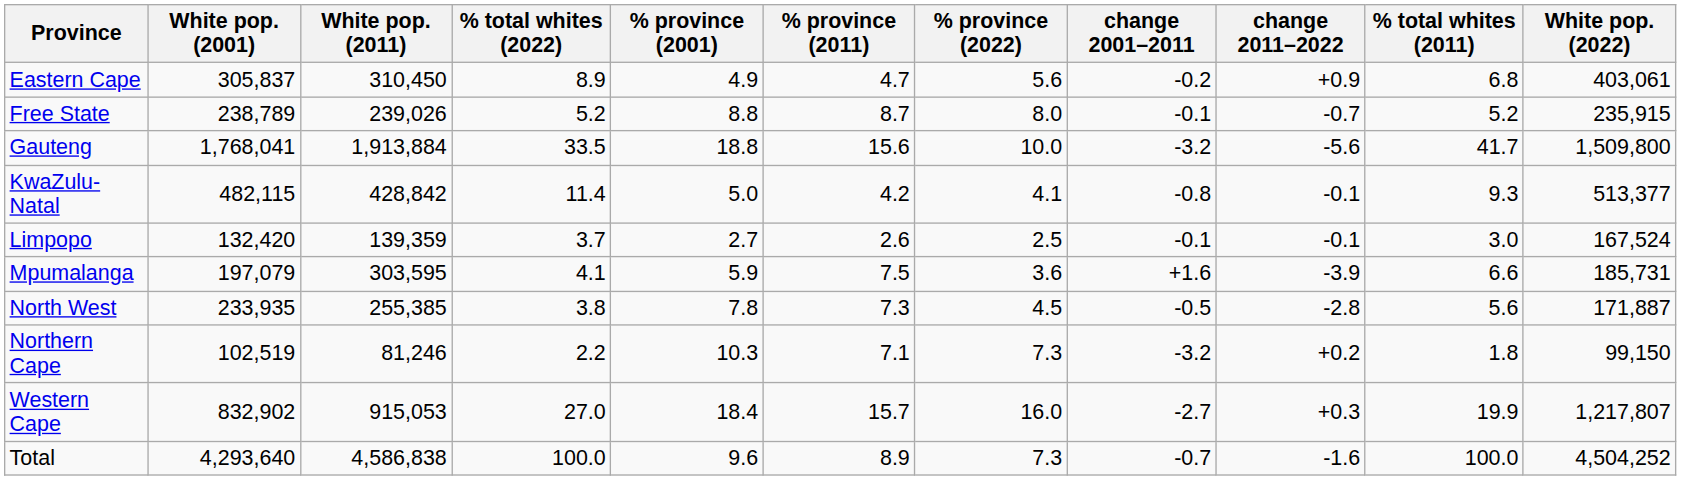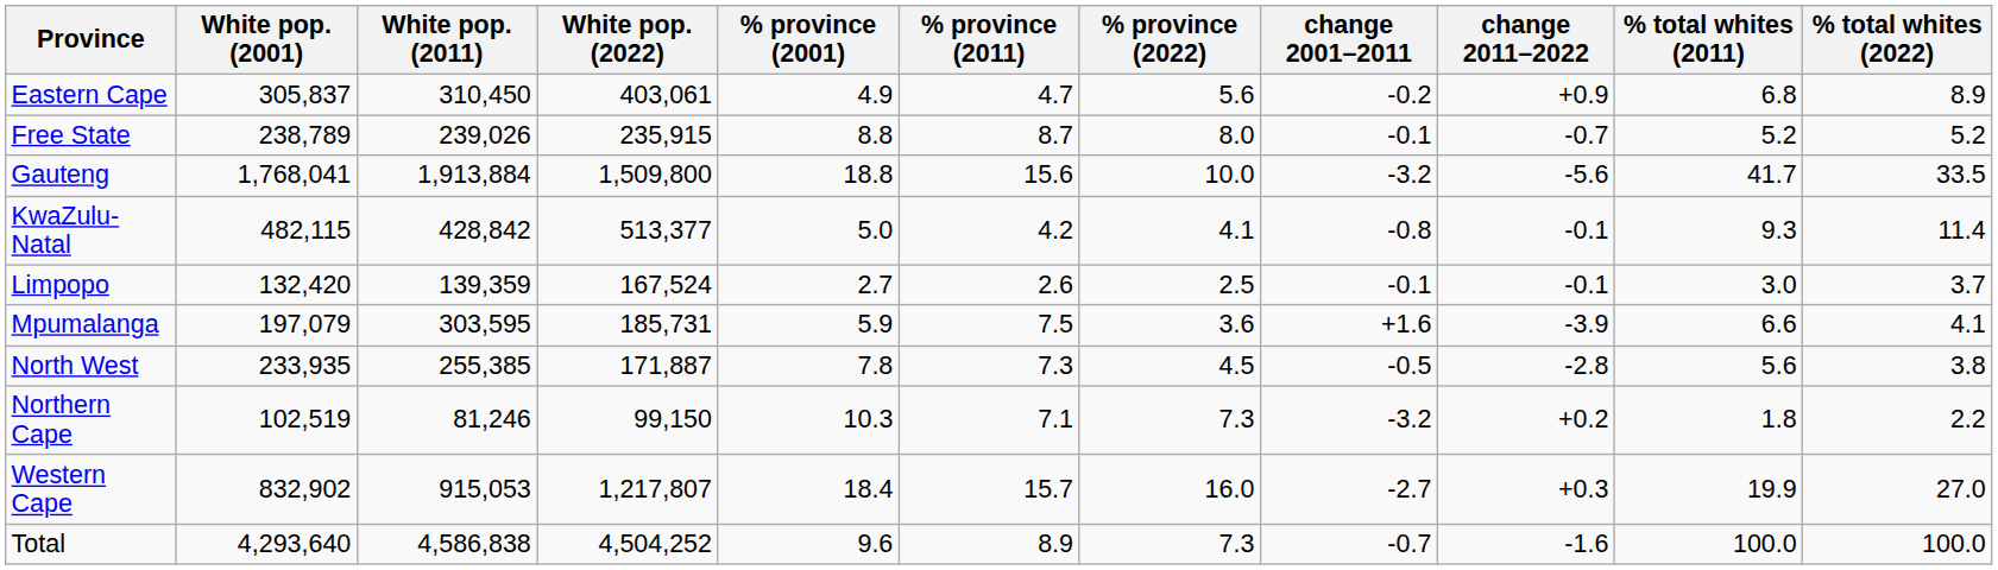 <table class="wikitable sortable">
 <tr>
 <th>Province</th>
 <th>White pop. (2001)</th>
 <th>White pop. (2011)</th>
-<th>% total whites (2022)</th>
+<th>White pop. (2022)</th>
 <th>% province (2001)</th>
 <th>% province (2011)</th>
 <th>% province (2022)</th>
 <th>change 2001–2011</th>
 <th>change 2011–2022</th>
 <th>% total whites (2011)</th>
-<th>White pop. (2022)</th>
+<th>% total whites (2022)</th>
 </tr>
 <tr>
 <td><a href='#'>Eastern Cape</a></td>
 <td align=right>305,837</td>
 <td align=right>310,450</td>
-<td align=right>8.9</td>
+<td align=right>403,061</td>
 <td align=right>4.9</td>
 <td align=right>4.7</td>
 <td align=right>5.6</td>
 <td align=right>-0.2 </td>
 <td align=right>+0.9 </td>
 <td align=right>6.8</td>
-<td align=right>403,061</td>
+<td align=right>8.9</td>
 </tr>
 <tr>
 <td><a href='#'>Free State</a></td>
 <td align=right>238,789</td>
 <td align=right>239,026</td>
-<td align=right>5.2</td>
+<td align=right>235,915</td>
 <td align=right>8.8</td>
 <td align=right>8.7</td>
 <td align=right>8.0</td>
 <td align=right>-0.1 </td>
 <td align=right>-0.7 </td>
 <td align=right>5.2</td>
-<td align=right>235,915</td>
+<td align=right>5.2</td>
 </tr>
 <tr>
 <td><a href='#'>Gauteng</a></td>
 <td align=right>1,768,041</td>
 <td align=right>1,913,884</td>
-<td align=right>33.5</td>
+<td align=right>1,509,800</td>
 <td align=right>18.8</td>
 <td align=right>15.6</td>
 <td align=right>10.0</td>
 <td align=right>-3.2 </td>
 <td align=right>-5.6 </td>
 <td align=right>41.7</td>
-<td align=right>1,509,800</td>
+<td align=right>33.5</td>
 </tr>
 <tr>
 <td><a href='#'>KwaZulu-Natal</a></td>
 <td align=right>482,115</td>
 <td align=right>428,842</td>
-<td align=right>11.4</td>
+<td align=right>513,377</td>
 <td align=right>5.0</td>
 <td align=right>4.2</td>
 <td align=right>4.1</td>
 <td align=right>-0.8 </td>
 <td align=right>-0.1 </td>
 <td align=right>9.3</td>
-<td align=right>513,377</td>
+<td align=right>11.4</td>
 </tr>
 <tr>
 <td><a href='#'>Limpopo</a></td>
 <td align=right>132,420</td>
 <td align=right>139,359</td>
-<td align=right>3.7</td>
+<td align=right>167,524</td>
 <td align=right>2.7</td>
 <td align=right>2.6</td>
 <td align=right>2.5</td>
 <td align=right>-0.1 </td>
 <td align=right>-0.1 </td>
 <td align=right>3.0</td>
-<td align=right>167,524</td>
+<td align=right>3.7</td>
 </tr>
 <tr>
 <td><a href='#'>Mpumalanga</a></td>
 <td align=right>197,079</td>
 <td align=right>303,595</td>
-<td align=right>4.1</td>
+<td align=right>185,731</td>
 <td align=right>5.9</td>
 <td align=right>7.5</td>
 <td align=right>3.6</td>
 <td align=right>+1.6 </td>
 <td align=right>-3.9 </td>
 <td align=right>6.6</td>
-<td align=right>185,731</td>
+<td align=right>4.1</td>
 </tr>
 <tr>
 <td><a href='#'>North West</a></td>
 <td align=right>233,935</td>
 <td align=right>255,385</td>
-<td align=right>3.8</td>
+<td align=right>171,887</td>
 <td align=right>7.8</td>
 <td align=right>7.3</td>
 <td align=right>4.5</td>
 <td align=right>-0.5 </td>
 <td align=right>-2.8 </td>
 <td align=right>5.6</td>
-<td align=right>171,887</td>
+<td align=right>3.8</td>
 </tr>
 <tr>
 <td><a href='#'>Northern Cape</a></td>
 <td align=right>102,519</td>
 <td align=right>81,246</td>
-<td align=right>2.2</td>
+<td align=right>99,150</td>
 <td align=right>10.3</td>
 <td align=right>7.1</td>
 <td align=right>7.3</td>
 <td align=right>-3.2 </td>
 <td align=right>+0.2 </td>
 <td align=right>1.8</td>
-<td align=right>99,150</td>
+<td align=right>2.2</td>
 </tr>
 <tr>
 <td><a href='#'>Western Cape</a></td>
 <td align=right>832,902</td>
 <td align=right>915,053</td>
-<td align=right>27.0</td>
+<td align=right>1,217,807</td>
 <td align=right>18.4</td>
 <td align=right>15.7</td>
 <td align=right>16.0</td>
 <td align=right>-2.7 </td>
 <td align=right>+0.3 </td>
 <td align=right>19.9</td>
-<td align=right>1,217,807</td>
+<td align=right>27.0</td>
 </tr>
 <tr>
 <td>Total</td>
 <td align=right>4,293,640</td>
 <td align=right>4,586,838</td>
-<td align=right>100.0</td>
+<td align=right>4,504,252</td>
 <td align=right>9.6</td>
 <td align=right>8.9</td>
 <td align=right>7.3</td>
 <td align=right>-0.7 </td>
 <td align=right>-1.6 </td>
 <td align=right>100.0</td>
-<td align=right>4,504,252</td>
+<td align=right>100.0</td>
 </tr>
 </table>
